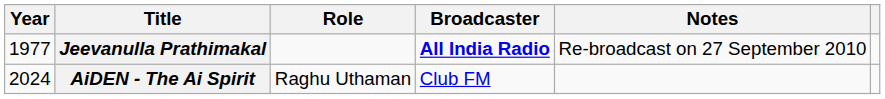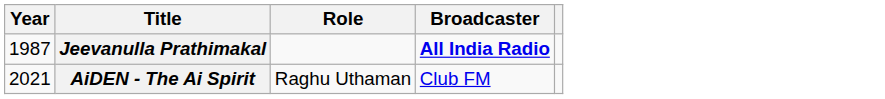 <table class="wikitable plainrowheaders" style="margin-right: 0;">
 <tr>
 <th scope="col">Year</th>
 <th scope="col">Title</th>
 <th scope="col">Role</th>
 <th scope="col">Broadcaster</th>
-<th scope="col" class="unsortable">Notes</th>
 <th scope="col" class="unsortable"></th>
 </tr>
 <tr>
-<td>1977</td>
+<td>1987</td>
 <th scope="row"><em>Jeevanulla Prathimakal</em></th>
 <td></td>
 <td><strong><a href='#'>All India Radio</a></strong></td>
-<td>Re-broadcast on 27 September 2010</td>
 <td style="text-align:center;"></td>
 </tr>
 <tr>
-<td>2024</td>
+<td>2021</td>
 <th scope="row"><em>AiDEN - The Ai Spirit</em></th>
 <td>Raghu Uthaman</td>
 <td><a href='#'>Club FM</a></td>
-<td></td>
 <td style="text-align:center;"></td>
 </tr>
 </table>
